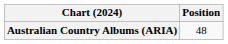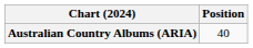 <table class="wikitable plainrowheaders" style="text-align:center;">
 <tr>
 <th scope="col">Chart (2024)</th>
 <th scope="col">Position</th>
 </tr>
 <tr>
 <th scope="row">Australian Country Albums (ARIA)</th>
-<td>48</td>
+<td>40</td>
 </tr>
 </table>
